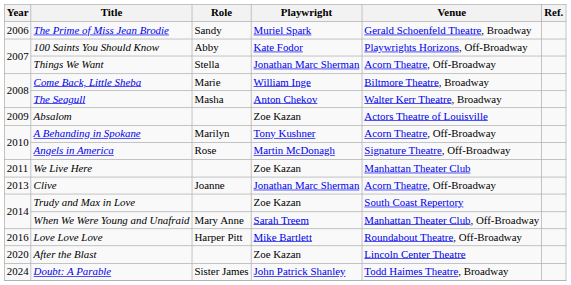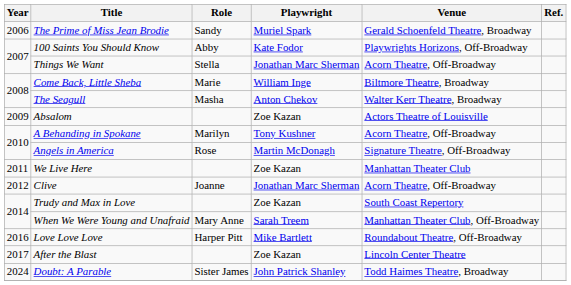 <table class="wikitable sortable">
 <tr>
 <th>Year</th>
 <th>Title</th>
 <th>Role</th>
 <th>Playwright</th>
 <th>Venue</th>
 <th class=unsortable>Ref.</th>
 </tr>
 <tr>
 <td>2006</td>
 <td><em><a href='#'>The Prime of Miss Jean Brodie</a></em></td>
 <td>Sandy</td>
 <td><a href='#'>Muriel Spark</a></td>
 <td><a href='#'>Gerald Schoenfeld Theatre</a>, Broadway</td>
 <td></td>
 </tr>
 <tr>
 <td rowspan="2">2007</td>
 <td><em>100 Saints You Should Know</em></td>
 <td>Abby</td>
 <td><a href='#'>Kate Fodor</a></td>
 <td><a href='#'>Playwrights Horizons</a>, Off-Broadway</td>
 <td></td>
 </tr>
 <tr>
 <td><em>Things We Want</em></td>
 <td>Stella</td>
 <td><a href='#'>Jonathan Marc Sherman</a></td>
 <td><a href='#'>Acorn Theatre</a>, Off-Broadway</td>
 <td></td>
 </tr>
 <tr>
 <td rowspan="2">2008</td>
 <td><em><a href='#'>Come Back, Little Sheba</a></em></td>
 <td>Marie</td>
 <td><a href='#'>William Inge</a></td>
 <td><a href='#'>Biltmore Theatre</a>, Broadway</td>
 <td></td>
 </tr>
 <tr>
 <td><em><a href='#'>The Seagull</a></em></td>
 <td>Masha</td>
 <td><a href='#'>Anton Chekov</a></td>
 <td><a href='#'>Walter Kerr Theatre</a>, Broadway</td>
 <td></td>
 </tr>
 <tr>
 <td>2009</td>
 <td><em>Absalom</em></td>
 <td></td>
 <td>Zoe Kazan</td>
 <td><a href='#'>Actors Theatre of Louisville</a></td>
 <td></td>
 </tr>
 <tr>
 <td rowspan="2">2010</td>
 <td><em><a href='#'>A Behanding in Spokane</a></em></td>
 <td>Marilyn</td>
 <td><a href='#'>Tony Kushner</a></td>
 <td><a href='#'>Acorn Theatre</a>, Off-Broadway</td>
 <td></td>
 </tr>
 <tr>
 <td><em><a href='#'>Angels in America</a></em></td>
 <td>Rose</td>
 <td><a href='#'>Martin McDonagh</a></td>
 <td><a href='#'>Signature Theatre</a>, Off-Broadway</td>
 <td></td>
 </tr>
 <tr>
 <td>2011</td>
 <td><em>We Live Here</em></td>
 <td></td>
 <td>Zoe Kazan</td>
 <td><a href='#'>Manhattan Theater Club</a></td>
 <td></td>
 </tr>
 <tr>
-<td>2013</td>
+<td>2012</td>
 <td><em>Clive</em></td>
 <td>Joanne</td>
 <td><a href='#'>Jonathan Marc Sherman</a></td>
 <td><a href='#'>Acorn Theatre</a>, Off-Broadway</td>
 <td></td>
 </tr>
 <tr>
 <td rowspan="2">2014</td>
 <td><em>Trudy and Max in Love</em></td>
 <td></td>
 <td>Zoe Kazan</td>
 <td><a href='#'>South Coast Repertory</a></td>
 <td></td>
 </tr>
 <tr>
 <td><em>When We Were Young and Unafraid</em></td>
 <td>Mary Anne</td>
 <td><a href='#'>Sarah Treem</a></td>
 <td><a href='#'>Manhattan Theater Club</a>, Off-Broadway</td>
 <td></td>
 </tr>
 <tr>
 <td>2016</td>
 <td><em>Love Love Love</em></td>
 <td>Harper Pitt</td>
 <td><a href='#'>Mike Bartlett</a></td>
 <td><a href='#'>Roundabout Theatre</a>, Off-Broadway</td>
 <td></td>
 </tr>
 <tr>
-<td>2020</td>
+<td>2017</td>
 <td><em>After the Blast</em></td>
 <td></td>
 <td>Zoe Kazan</td>
 <td><a href='#'>Lincoln Center Theatre</a></td>
 <td></td>
 </tr>
 <tr>
 <td>2024</td>
 <td><em><a href='#'>Doubt: A Parable</a></em></td>
 <td>Sister James</td>
 <td><a href='#'>John Patrick Shanley</a></td>
 <td><a href='#'>Todd Haimes Theatre</a>, Broadway</td>
 <td></td>
 </tr>
 <tr>
 </tr>
 </table>
